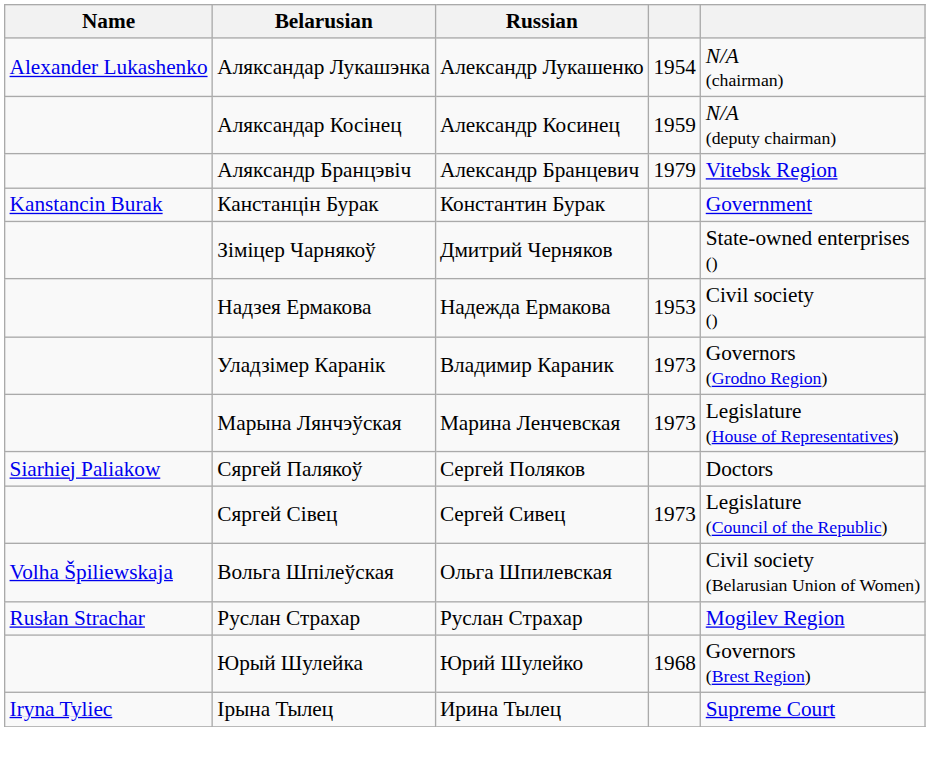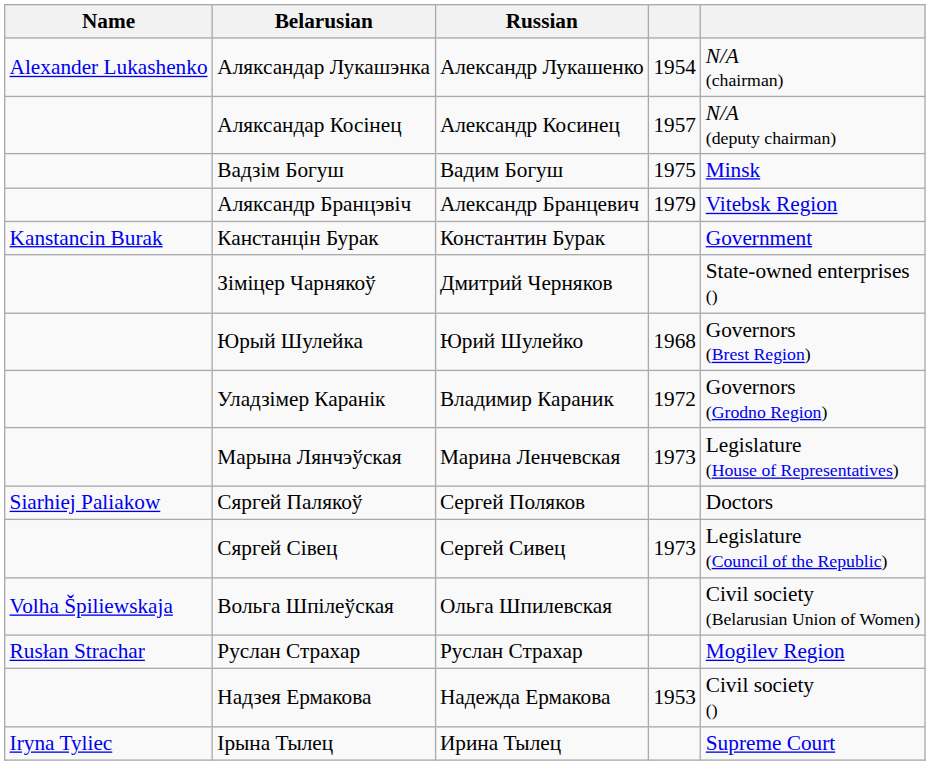 <table class="wikitable">
 <tr>
 <th>Name</th>
 <th>Belarusian</th>
 <th>Russian</th>
 <th></th>
 <th></th>
 </tr>
 <tr>
 <td><a href='#'>Alexander Lukashenko</a></td>
 <td>Аляксандaр Лукашэнка</td>
 <td>Александр Лукашенко</td>
 <td>1954</td>
 <td><em>N/A</em><br><small>(chairman)</small></td>
 </tr>
 <tr>
 <td></td>
 <td>Аляксандaр Косінец</td>
 <td>Александр Косинец</td>
-<td>1959</td>
+<td>1957</td>
 <td><em>N/A</em><br><small>(deputy chairman)</small></td>
+</tr>
+<tr>
+<td></td>
+<td>Вадзім Богуш</td>
+<td>Вадим Богуш</td>
+<td>1975</td>
+<td><a href='#'>Minsk</a></td>
 </tr>
 <tr>
 <td></td>
 <td>Аляксандр Бранцэвіч</td>
 <td>Александр Бранцевич</td>
 <td>1979</td>
 <td><a href='#'>Vitebsk Region</a></td>
 </tr>
 <tr>
 <td><a href='#'>Kanstancin Burak</a></td>
 <td>Канстанцін Бурак</td>
 <td>Константин Бурак</td>
 <td></td>
 <td><a href='#'>Government</a></td>
 </tr>
 <tr>
 <td></td>
 <td>Зіміцер Чарнякоў</td>
 <td>Дмитрий Черняков</td>
 <td></td>
 <td>State-owned enterprises<br><small>()</small></td>
 </tr>
 <tr>
 <td></td>
-<td>Надзея Ермакова</td>
-<td>Надежда Ермакова</td>
-<td>1953</td>
-<td>Civil society<br><small>()</small></td>
+<td>Юрый Шулейка</td>
+<td>Юрий Шулейко</td>
+<td>1968</td>
+<td>Governors<br><small>(<a href='#'>Brest Region</a>)</small></td>
 </tr>
 <tr>
 <td></td>
 <td>Уладзімeр Каранік</td>
 <td>Владимир Караник</td>
-<td>1973</td>
+<td>1972</td>
 <td>Governors<br><small>(<a href='#'>Grodno Region</a>)</small></td>
 </tr>
 <tr>
 <td></td>
 <td>Марына Лянчэўская</td>
 <td>Марина Ленчевская</td>
 <td>1973</td>
 <td>Legislature<br><small>(<a href='#'>House of Representatives</a>)</small></td>
 </tr>
 <tr>
 <td><a href='#'>Siarhiej Paliakow</a></td>
 <td>Сяргей Палякоў</td>
 <td>Сергей Поляков</td>
 <td></td>
 <td>Doctors</td>
 </tr>
 <tr>
 <td></td>
 <td>Сяргей Сівец</td>
 <td>Сергей Сивец</td>
 <td>1973</td>
 <td>Legislature<br><small>(<a href='#'>Council of the Republic</a>)</small></td>
 </tr>
 <tr>
 <td><a href='#'>Volha Špiliewskaja</a></td>
 <td>Вольга Шпілеўская</td>
 <td>Ольга Шпилевская</td>
 <td></td>
 <td>Civil society<br><small>(Belarusian Union of Women)</small></td>
 </tr>
 <tr>
 <td><a href='#'>Rusłan Strachar</a></td>
 <td>Руслан Страхар</td>
 <td>Руслан Страхар</td>
 <td></td>
 <td><a href='#'>Mogilev Region</a></td>
 </tr>
 <tr>
 <td></td>
-<td>Юрый Шулейка</td>
-<td>Юрий Шулейко</td>
-<td>1968</td>
-<td>Governors<br><small>(<a href='#'>Brest Region</a>)</small></td>
+<td>Надзея Ермакова</td>
+<td>Надежда Ермакова</td>
+<td>1953</td>
+<td>Civil society<br><small>()</small></td>
 </tr>
 <tr>
 <td><a href='#'>Iryna Tyliec</a></td>
 <td>Ірына Тылец</td>
 <td>Ирина Тылец</td>
 <td></td>
 <td><a href='#'>Supreme Court</a></td>
 </tr>
 </table>
